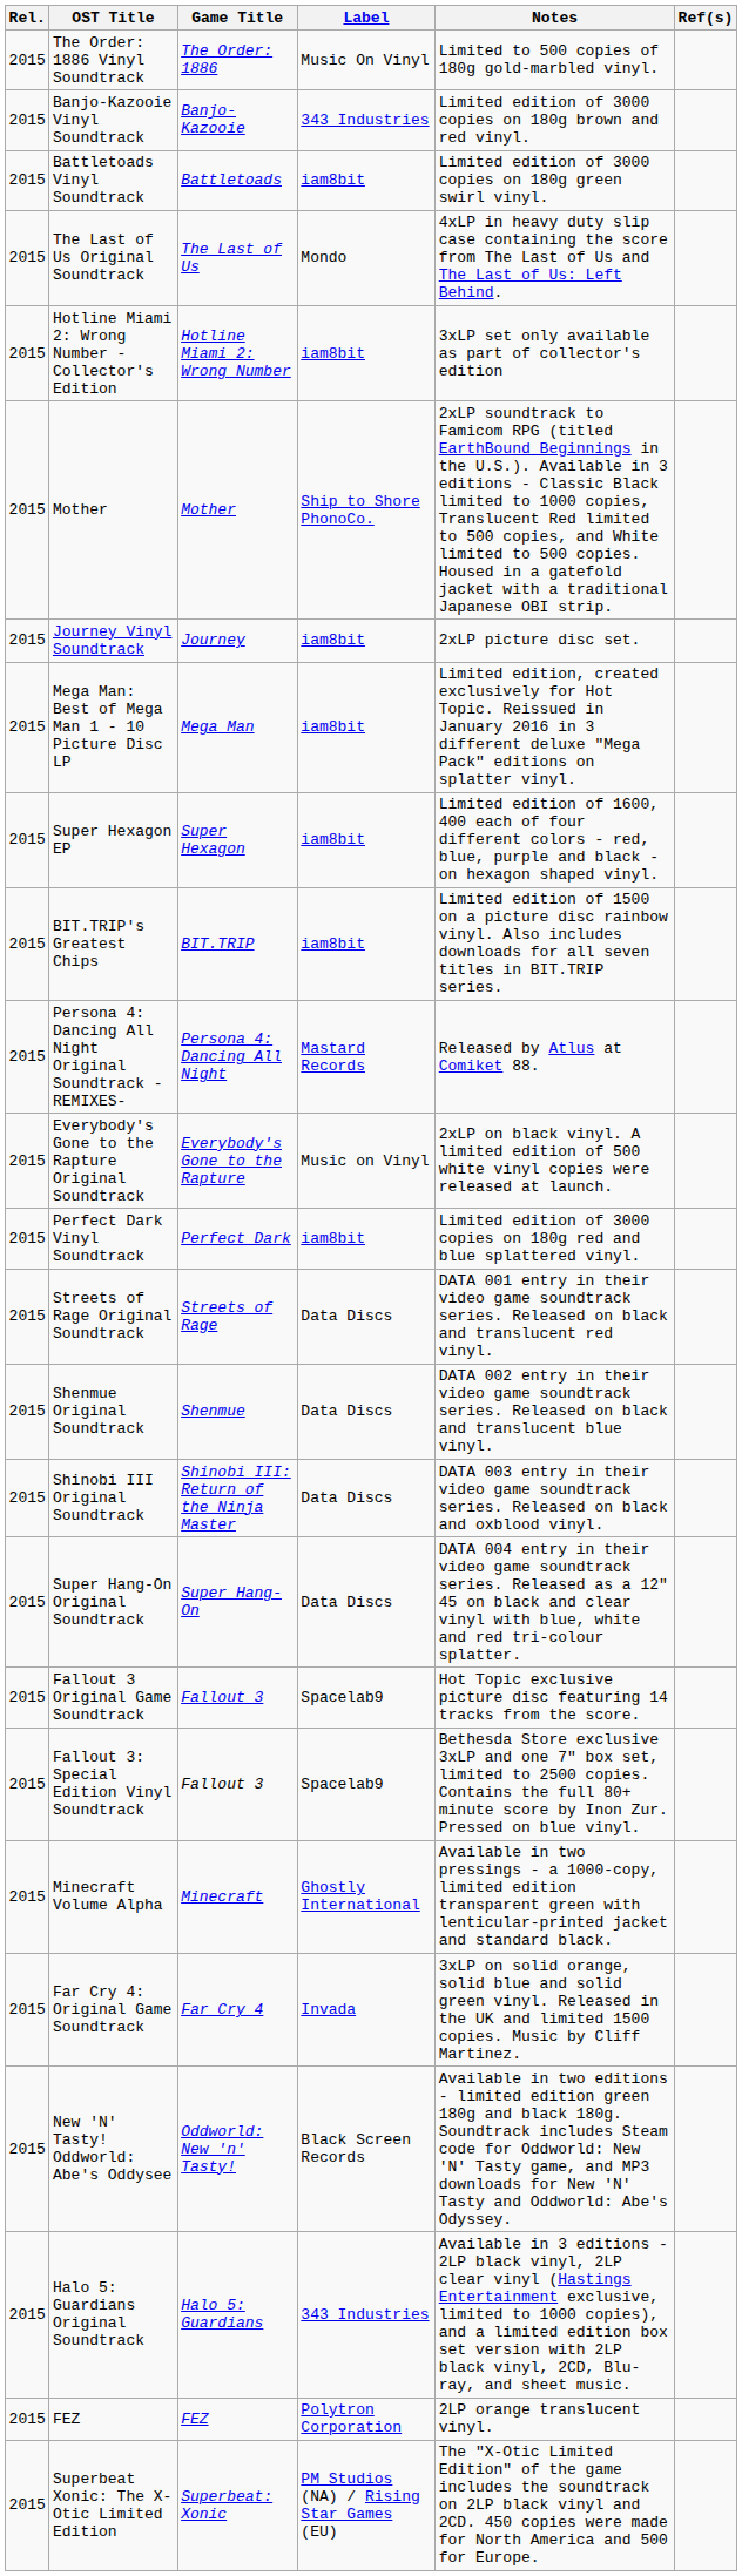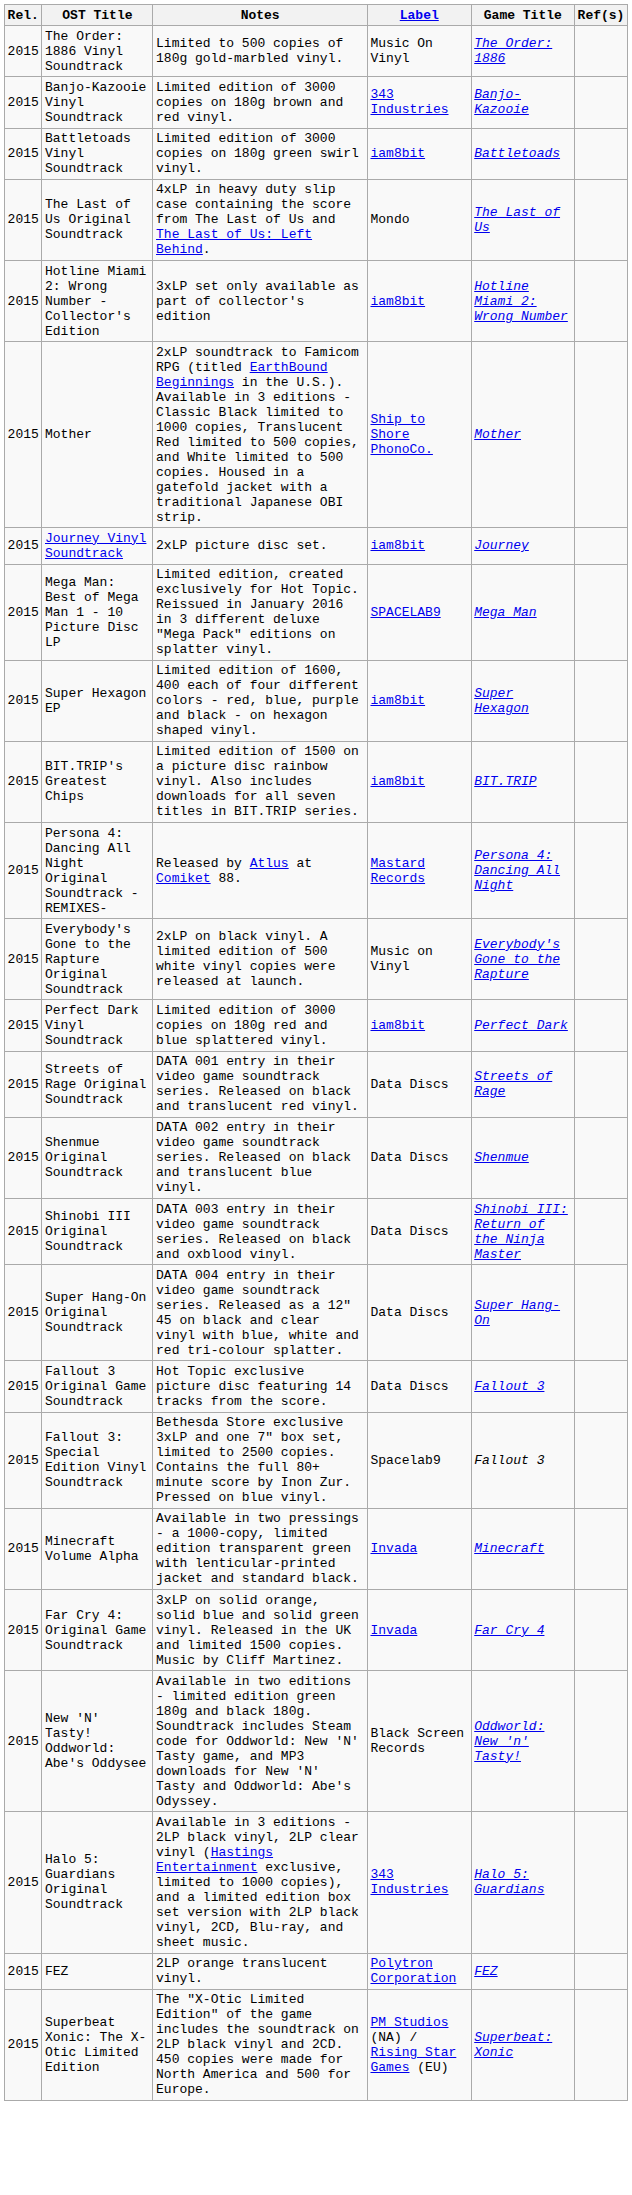 <table class="wikitable sortable" width="100%">
 <tr>
 <th>Rel.</th>
 <th>OST Title</th>
+<th>Notes</th>
+<th><a href='#'>Label</a></th>
 <th>Game Title</th>
-<th><a href='#'>Label</a></th>
-<th>Notes</th>
 <th>Ref(s)</th>
 </tr>
 <tr>
 <td>2015</td>
 <td>The Order: 1886 Vinyl Soundtrack</td>
+<td>Limited to 500 copies of 180g gold-marbled vinyl.</td>
+<td>Music On Vinyl</td>
 <td><em><a href='#'>The Order: 1886</a></em></td>
-<td>Music On Vinyl</td>
-<td>Limited to 500 copies of 180g gold-marbled vinyl.</td>
 <td></td>
 </tr>
 <tr>
 <td>2015</td>
 <td>Banjo-Kazooie Vinyl Soundtrack</td>
+<td>Limited edition of 3000 copies on 180g brown and red vinyl.</td>
+<td><a href='#'>343 Industries</a></td>
 <td><a href='#'><em>Banjo-Kazooie</em></a></td>
-<td><a href='#'>343 Industries</a></td>
-<td>Limited edition of 3000 copies on 180g brown and red vinyl.</td>
 <td></td>
 </tr>
 <tr>
 <td>2015</td>
 <td>Battletoads Vinyl Soundtrack</td>
+<td>Limited edition of 3000 copies on 180g green swirl vinyl.</td>
+<td><a href='#'>iam8bit</a></td>
 <td><a href='#'><em>Battletoads</em></a></td>
-<td><a href='#'>iam8bit</a></td>
-<td>Limited edition of 3000 copies on 180g green swirl vinyl.</td>
 <td></td>
 </tr>
 <tr>
 <td>2015</td>
 <td>The Last of Us Original Soundtrack</td>
+<td>4xLP in heavy duty slip case containing the score from The Last of Us and <a href='#'>The Last of Us: Left Behind</a>.</td>
+<td>Mondo</td>
 <td><em><a href='#'>The Last of Us</a></em></td>
-<td>Mondo</td>
-<td>4xLP in heavy duty slip case containing the score from The Last of Us and <a href='#'>The Last of Us: Left Behind</a>.</td>
 <td></td>
 </tr>
 <tr>
 <td>2015</td>
 <td>Hotline Miami 2: Wrong Number - Collector's Edition</td>
+<td>3xLP set only available as part of collector's edition</td>
+<td><a href='#'>iam8bit</a></td>
 <td><em><a href='#'>Hotline Miami 2: Wrong Number</a></em></td>
-<td><a href='#'>iam8bit</a></td>
-<td>3xLP set only available as part of collector's edition</td>
 <td></td>
 </tr>
 <tr>
 <td>2015</td>
 <td>Mother</td>
+<td>2xLP soundtrack to Famicom RPG (titled <a href='#'>EarthBound Beginnings</a> in the U.S.). Available in 3 editions - Classic Black limited to 1000 copies, Translucent Red limited to 500 copies, and White limited to 500 copies. Housed in a gatefold jacket with a traditional Japanese OBI strip.</td>
+<td><a href='#'>Ship to Shore PhonoCo.</a></td>
 <td><a href='#'><em>Mother</em></a></td>
-<td><a href='#'>Ship to Shore PhonoCo.</a></td>
-<td>2xLP soundtrack to Famicom RPG (titled <a href='#'>EarthBound Beginnings</a> in the U.S.). Available in 3 editions - Classic Black limited to 1000 copies, Translucent Red limited to 500 copies, and White limited to 500 copies. Housed in a gatefold jacket with a traditional Japanese OBI strip.</td>
 <td></td>
 </tr>
 <tr>
 <td>2015</td>
 <td><a href='#'>Journey Vinyl Soundtrack</a></td>
+<td>2xLP picture disc set.</td>
+<td><a href='#'>iam8bit</a></td>
 <td><a href='#'><em>Journey</em></a></td>
-<td><a href='#'>iam8bit</a></td>
-<td>2xLP picture disc set.</td>
 <td></td>
 </tr>
 <tr>
 <td>2015</td>
 <td>Mega Man: Best of Mega Man 1 - 10 Picture Disc LP</td>
+<td>Limited edition, created exclusively for Hot Topic. Reissued in January 2016 in 3 different deluxe "Mega Pack" editions on splatter vinyl.</td>
+<td><a href='#'>SPACELAB9</a></td>
 <td><em><a href='#'>Mega Man</a></em></td>
-<td><a href='#'>iam8bit</a></td>
-<td>Limited edition, created exclusively for Hot Topic. Reissued in January 2016 in 3 different deluxe "Mega Pack" editions on splatter vinyl.</td>
 <td></td>
 </tr>
 <tr>
 <td>2015</td>
 <td>Super Hexagon EP</td>
+<td>Limited edition of 1600, 400 each of four different colors - red, blue, purple and black - on hexagon shaped vinyl.</td>
+<td><a href='#'>iam8bit</a></td>
 <td><em><a href='#'>Super Hexagon</a></em></td>
-<td><a href='#'>iam8bit</a></td>
-<td>Limited edition of 1600, 400 each of four different colors - red, blue, purple and black - on hexagon shaped vinyl.</td>
 <td></td>
 </tr>
 <tr>
 <td>2015</td>
 <td>BIT.TRIP's Greatest Chips</td>
+<td>Limited edition of 1500 on a picture disc rainbow vinyl. Also includes downloads for all seven titles in BIT.TRIP series.</td>
+<td><a href='#'>iam8bit</a></td>
 <td><a href='#'><em>BIT.TRIP</em></a></td>
-<td><a href='#'>iam8bit</a></td>
-<td>Limited edition of 1500 on a picture disc rainbow vinyl. Also includes downloads for all seven titles in BIT.TRIP series.</td>
 <td></td>
 </tr>
 <tr>
 <td>2015</td>
 <td>Persona 4: Dancing All Night Original Soundtrack -REMIXES-</td>
+<td>Released by <a href='#'>Atlus</a> at <a href='#'>Comiket</a> 88.</td>
+<td><a href='#'>Mastard Records</a></td>
 <td><em><a href='#'>Persona 4: Dancing All Night</a></em></td>
-<td><a href='#'>Mastard Records</a></td>
-<td>Released by <a href='#'>Atlus</a> at <a href='#'>Comiket</a> 88.</td>
 <td></td>
 </tr>
 <tr>
 <td>2015</td>
 <td>Everybody's Gone to the Rapture Original Soundtrack</td>
+<td>2xLP on black vinyl. A limited edition of 500 white vinyl copies were released at launch.</td>
+<td>Music on Vinyl</td>
 <td><em><a href='#'>Everybody's Gone to the Rapture</a></em></td>
-<td>Music on Vinyl</td>
-<td>2xLP on black vinyl. A limited edition of 500 white vinyl copies were released at launch.</td>
 <td></td>
 </tr>
 <tr>
 <td>2015</td>
 <td>Perfect Dark Vinyl Soundtrack</td>
+<td>Limited edition of 3000 copies on 180g red and blue splattered vinyl.</td>
+<td><a href='#'>iam8bit</a></td>
 <td><em><a href='#'>Perfect Dark</a></em></td>
-<td><a href='#'>iam8bit</a></td>
-<td>Limited edition of 3000 copies on 180g red and blue splattered vinyl.</td>
 <td></td>
 </tr>
 <tr>
 <td>2015</td>
 <td>Streets of Rage Original Soundtrack</td>
+<td>DATA 001 entry in their video game soundtrack series. Released on black and translucent red vinyl.</td>
+<td>Data Discs</td>
 <td><em><a href='#'>Streets of Rage</a></em></td>
-<td>Data Discs</td>
-<td>DATA 001 entry in their video game soundtrack series. Released on black and translucent red vinyl.</td>
 <td></td>
 </tr>
 <tr>
 <td>2015</td>
 <td>Shenmue Original Soundtrack</td>
+<td>DATA 002 entry in their video game soundtrack series. Released on black and translucent blue vinyl.</td>
+<td>Data Discs</td>
 <td><em><a href='#'>Shenmue</a></em></td>
-<td>Data Discs</td>
-<td>DATA 002 entry in their video game soundtrack series. Released on black and translucent blue vinyl.</td>
 <td></td>
 </tr>
 <tr>
 <td>2015</td>
 <td>Shinobi III Original Soundtrack</td>
+<td>DATA 003 entry in their video game soundtrack series. Released on black and oxblood vinyl.</td>
+<td>Data Discs</td>
 <td><em><a href='#'>Shinobi III: Return of the Ninja Master</a></em></td>
-<td>Data Discs</td>
-<td>DATA 003 entry in their video game soundtrack series. Released on black and oxblood vinyl.</td>
 <td></td>
 </tr>
 <tr>
 <td>2015</td>
 <td>Super Hang-On Original Soundtrack</td>
+<td>DATA 004 entry in their video game soundtrack series. Released as a 12" 45 on black and clear vinyl with blue, white and red tri-colour splatter.</td>
+<td>Data Discs</td>
 <td><em><a href='#'>Super Hang-On</a></em></td>
-<td>Data Discs</td>
-<td>DATA 004 entry in their video game soundtrack series. Released as a 12" 45 on black and clear vinyl with blue, white and red tri-colour splatter.</td>
 <td></td>
 </tr>
 <tr>
 <td>2015</td>
 <td>Fallout 3 Original Game Soundtrack</td>
+<td>Hot Topic exclusive picture disc featuring 14 tracks from the score.</td>
+<td>Data Discs</td>
 <td><em><a href='#'>Fallout 3</a></em></td>
-<td>Spacelab9</td>
-<td>Hot Topic exclusive picture disc featuring 14 tracks from the score.</td>
 <td></td>
 </tr>
 <tr>
 <td>2015</td>
 <td>Fallout 3: Special Edition Vinyl Soundtrack</td>
+<td>Bethesda Store exclusive 3xLP and one 7" box set, limited to 2500 copies. Contains the full 80+ minute score by Inon Zur. Pressed on blue vinyl.</td>
+<td>Spacelab9</td>
 <td><em>Fallout 3</em></td>
-<td>Spacelab9</td>
-<td>Bethesda Store exclusive 3xLP and one 7" box set, limited to 2500 copies. Contains the full 80+ minute score by Inon Zur. Pressed on blue vinyl.</td>
 <td></td>
 </tr>
 <tr>
 <td>2015</td>
 <td>Minecraft Volume Alpha</td>
+<td>Available in two pressings - a 1000-copy, limited edition transparent green with lenticular-printed jacket and standard black.</td>
+<td><a href='#'>Invada</a></td>
 <td><em><a href='#'>Minecraft</a></em></td>
-<td><a href='#'>Ghostly International</a></td>
-<td>Available in two pressings - a 1000-copy, limited edition transparent green with lenticular-printed jacket and standard black.</td>
 <td></td>
 </tr>
 <tr>
 <td>2015</td>
 <td>Far Cry 4: Original Game Soundtrack</td>
+<td>3xLP on solid orange, solid blue and solid green vinyl. Released in the UK and limited 1500 copies. Music by Cliff Martinez.</td>
+<td><a href='#'>Invada</a></td>
 <td><em><a href='#'>Far Cry 4</a></em></td>
-<td><a href='#'>Invada</a></td>
-<td>3xLP on solid orange, solid blue and solid green vinyl. Released in the UK and limited 1500 copies. Music by Cliff Martinez.</td>
 <td></td>
 </tr>
 <tr>
 <td>2015</td>
 <td>New 'N' Tasty! Oddworld: Abe's Oddysee</td>
+<td>Available in two editions - limited edition green 180g and black 180g. Soundtrack includes Steam code for Oddworld: New 'N' Tasty game, and MP3 downloads for New 'N' Tasty and Oddworld: Abe's Odyssey.</td>
+<td>Black Screen Records</td>
 <td><em><a href='#'>Oddworld: New 'n' Tasty!</a></em></td>
-<td>Black Screen Records</td>
-<td>Available in two editions - limited edition green 180g and black 180g. Soundtrack includes Steam code for Oddworld: New 'N' Tasty game, and MP3 downloads for New 'N' Tasty and Oddworld: Abe's Odyssey.</td>
 <td></td>
 </tr>
 <tr>
 <td>2015</td>
 <td>Halo 5: Guardians Original Soundtrack</td>
+<td>Available in 3 editions - 2LP black vinyl, 2LP clear vinyl (<a href='#'>Hastings Entertainment</a> exclusive, limited to 1000 copies), and a limited edition box set version with 2LP black vinyl, 2CD, Blu-ray, and sheet music.</td>
+<td><a href='#'>343 Industries</a></td>
 <td><em><a href='#'>Halo 5: Guardians</a></em></td>
-<td><a href='#'>343 Industries</a></td>
-<td>Available in 3 editions - 2LP black vinyl, 2LP clear vinyl (<a href='#'>Hastings Entertainment</a> exclusive, limited to 1000 copies), and a limited edition box set version with 2LP black vinyl, 2CD, Blu-ray, and sheet music.</td>
 <td></td>
 </tr>
 <tr>
 <td>2015</td>
 <td>FEZ</td>
+<td>2LP orange translucent vinyl.</td>
+<td><a href='#'>Polytron Corporation</a></td>
 <td><a href='#'><em>FEZ</em></a></td>
-<td><a href='#'>Polytron Corporation</a></td>
-<td>2LP orange translucent vinyl.</td>
 <td></td>
 </tr>
 <tr>
 <td>2015</td>
 <td>Superbeat Xonic: The X-Otic Limited Edition</td>
+<td>The "X-Otic Limited Edition" of the game includes the soundtrack on 2LP black vinyl and 2CD. 450 copies were made for North America and 500 for Europe.</td>
+<td><a href='#'>PM Studios</a> (NA) / <a href='#'>Rising Star Games</a> (EU)</td>
 <td><em><a href='#'>Superbeat: Xonic</a></em></td>
-<td><a href='#'>PM Studios</a> (NA) / <a href='#'>Rising Star Games</a> (EU)</td>
-<td>The "X-Otic Limited Edition" of the game includes the soundtrack on 2LP black vinyl and 2CD. 450 copies were made for North America and 500 for Europe.</td>
 <td></td>
 </tr>
 </table>
